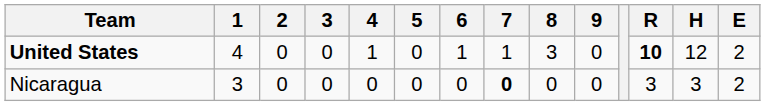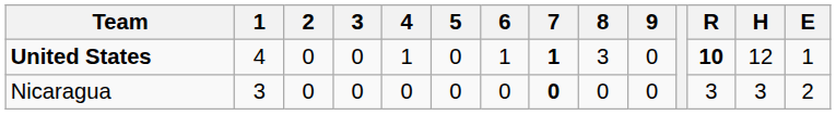 <table border=1 cellspacing=0 width=600 style="margin-left:3em;" class="wikitable">
 <tr style="text-align:center; background-color:#e6e6e6;">
 <th align=left width=28%>Team</th>
 <th width=6%>1</th>
 <th width=6%>2</th>
 <th width=6%>3</th>
 <th width=6%>4</th>
 <th width=6%>5</th>
 <th width=6%>6</th>
 <th width=6%>7</th>
 <th width=6%>8</th>
 <th width=6%>9</th>
 <th rowspan="3" width=0.5%></th>
 <th width=6%>R</th>
 <th width=6%>H</th>
 <th width=6%>E</th>
 </tr>
 <tr style="text-align:center;">
 <td align=left> <strong>United States</strong></td>
 <td>4</td>
 <td>0</td>
 <td>0</td>
 <td>1</td>
 <td>0</td>
 <td>1</td>
-<td>1</td>
+<td><strong>1</strong></td>
 <td>3</td>
 <td>0</td>
 <td><strong>10</strong></td>
 <td>12</td>
-<td>2</td>
+<td>1</td>
 </tr>
 <tr style="text-align:center;">
 <td align=left> Nicaragua</td>
 <td>3</td>
 <td>0</td>
 <td>0</td>
 <td>0</td>
 <td>0</td>
 <td>0</td>
 <td><strong>0</strong></td>
 <td>0</td>
 <td>0</td>
 <td>3</td>
 <td>3</td>
 <td>2</td>
 </tr>
 </table>
